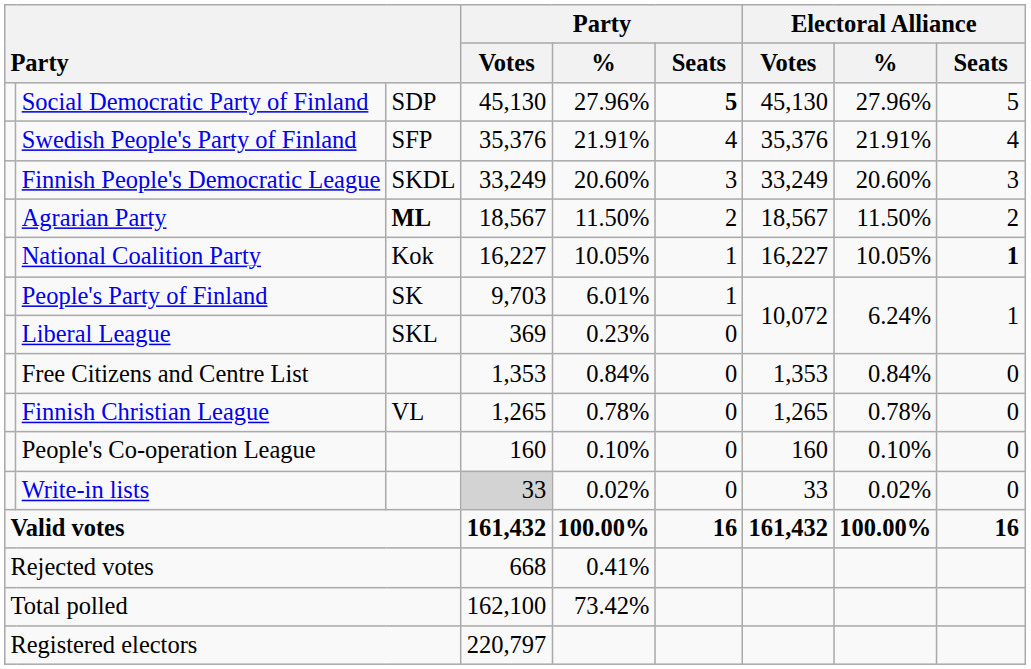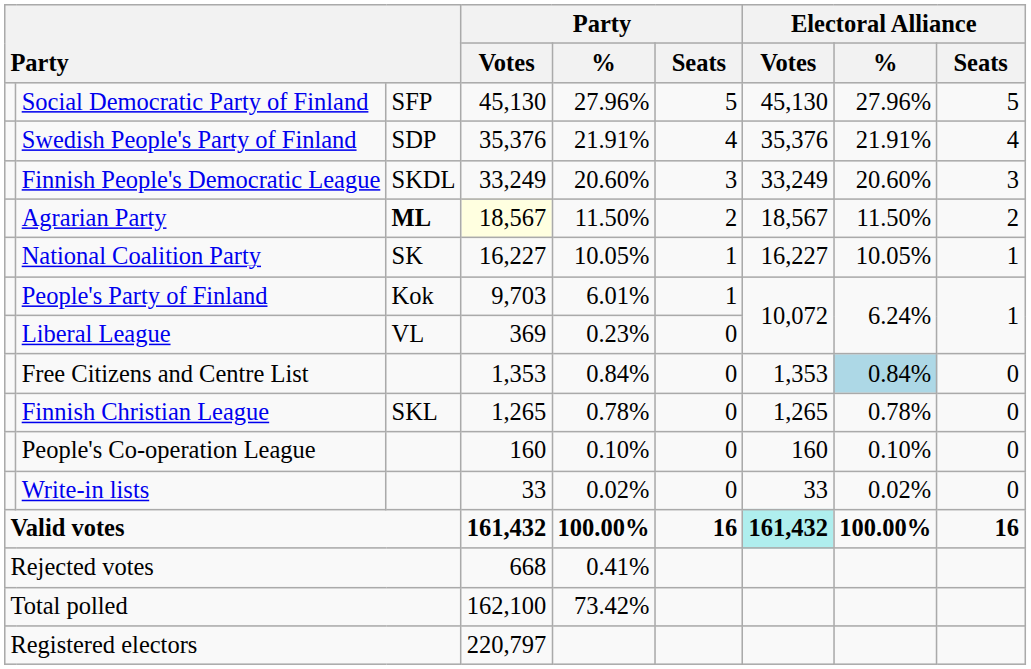 <table class="wikitable" border="1" style="text-align:right;">
 <tr>
 <th style="text-align:left;" valign=bottom rowspan=2 colspan=3>Party</th>
 <th colspan=3>Party</th>
 <th colspan=3>Electoral Alliance</th>
 </tr>
 <tr>
 <th align=center valign=bottom width="50">Votes</th>
 <th align=center valign=bottom width="50">%</th>
 <th align=center valign=bottom width="50">Seats</th>
 <th align=center valign=bottom width="50">Votes</th>
 <th align=center valign=bottom width="50">%</th>
 <th align=center valign=bottom width="50">Seats</th>
 </tr>
 <tr>
 <td></td>
 <td align=left style="white-space: nowrap;"><a href='#'>Social Democratic Party of Finland</a></td>
-<td align=left>SDP</td>
+<td align=left>SFP</td>
 <td>45,130</td>
 <td>27.96%</td>
-<td><strong>5</strong></td>
+<td>5</td>
 <td>45,130</td>
 <td>27.96%</td>
 <td>5</td>
 </tr>
 <tr>
 <td></td>
 <td align=left><a href='#'>Swedish People's Party of Finland</a></td>
-<td align=left>SFP</td>
+<td align=left>SDP</td>
 <td>35,376</td>
 <td>21.91%</td>
 <td>4</td>
 <td>35,376</td>
 <td>21.91%</td>
 <td>4</td>
 </tr>
 <tr>
 <td></td>
 <td align=left><a href='#'>Finnish People's Democratic League</a></td>
 <td align=left>SKDL</td>
 <td>33,249</td>
 <td>20.60%</td>
 <td>3</td>
 <td>33,249</td>
 <td>20.60%</td>
 <td>3</td>
 </tr>
 <tr>
 <td></td>
 <td align=left><a href='#'>Agrarian Party</a></td>
 <td align=left><strong>ML</strong></td>
-<td>18,567</td>
+<td style="background: lightyellow;">18,567</td>
 <td>11.50%</td>
 <td>2</td>
 <td>18,567</td>
 <td>11.50%</td>
 <td>2</td>
 </tr>
 <tr>
 <td></td>
 <td align=left><a href='#'>National Coalition Party</a></td>
-<td align=left>Kok</td>
+<td align=left>SK</td>
 <td>16,227</td>
 <td>10.05%</td>
 <td>1</td>
 <td>16,227</td>
 <td>10.05%</td>
-<td><strong>1</strong></td>
+<td>1</td>
 </tr>
 <tr>
 <td></td>
 <td align=left><a href='#'>People's Party of Finland</a></td>
-<td align=left>SK</td>
+<td align=left>Kok</td>
 <td>9,703</td>
 <td>6.01%</td>
 <td>1</td>
 <td rowspan=2>10,072</td>
 <td rowspan=2>6.24%</td>
 <td rowspan=2>1</td>
 </tr>
 <tr>
 <td></td>
 <td align=left><a href='#'>Liberal League</a></td>
-<td align=left>SKL</td>
+<td align=left>VL</td>
 <td>369</td>
 <td>0.23%</td>
 <td>0</td>
 </tr>
 <tr>
 <td></td>
 <td align=left>Free Citizens and Centre List</td>
 <td align=left></td>
 <td>1,353</td>
 <td>0.84%</td>
 <td>0</td>
 <td>1,353</td>
-<td>0.84%</td>
+<td style="background: lightblue;">0.84%</td>
 <td>0</td>
 </tr>
 <tr>
 <td></td>
 <td align=left><a href='#'>Finnish Christian League</a></td>
-<td align=left>VL</td>
+<td align=left>SKL</td>
 <td>1,265</td>
 <td>0.78%</td>
 <td>0</td>
 <td>1,265</td>
 <td>0.78%</td>
 <td>0</td>
 </tr>
 <tr>
 <td></td>
 <td align=left>People's Co-operation League</td>
 <td align=left></td>
 <td>160</td>
 <td>0.10%</td>
 <td>0</td>
 <td>160</td>
 <td>0.10%</td>
 <td>0</td>
 </tr>
 <tr>
 <td></td>
 <td align=left><a href='#'>Write-in lists</a></td>
 <td align=left></td>
-<td style="background: lightgrey;">33</td>
+<td>33</td>
 <td>0.02%</td>
 <td>0</td>
 <td>33</td>
 <td>0.02%</td>
 <td>0</td>
 </tr>
 <tr style="font-weight:bold">
 <td align=left colspan=3>Valid votes</td>
 <td>161,432</td>
 <td>100.00%</td>
 <td>16</td>
-<td>161,432</td>
+<td style="background: paleturquoise;">161,432</td>
 <td>100.00%</td>
 <td>16</td>
 </tr>
 <tr>
 <td align=left colspan=3>Rejected votes</td>
 <td>668</td>
 <td>0.41%</td>
 <td></td>
 <td></td>
 <td></td>
 <td></td>
 </tr>
 <tr>
 <td align=left colspan=3>Total polled</td>
 <td>162,100</td>
 <td>73.42%</td>
 <td></td>
 <td></td>
 <td></td>
 <td></td>
 </tr>
 <tr>
 <td align=left colspan=3>Registered electors</td>
 <td>220,797</td>
 <td></td>
 <td></td>
 <td></td>
 <td></td>
 <td></td>
 </tr>
 </table>
